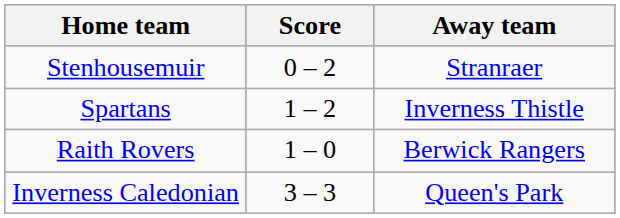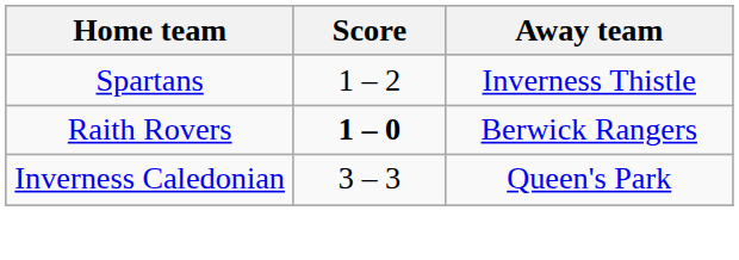 <table class="wikitable" style="text-align: center">
 <tr>
 <th width=140>Home team</th>
 <th width=70>Score</th>
 <th width=140>Away team</th>
-</tr>
-<tr>
-<td><a href='#'>Stenhousemuir</a></td>
-<td>0 – 2</td>
-<td><a href='#'>Stranraer</a></td>
 </tr>
 <tr>
 <td><a href='#'>Spartans</a></td>
 <td>1 – 2</td>
 <td><a href='#'>Inverness Thistle</a></td>
 </tr>
 <tr>
 <td><a href='#'>Raith Rovers</a></td>
-<td>1 – 0</td>
+<td><strong>1 – 0</strong></td>
 <td><a href='#'>Berwick Rangers</a></td>
 </tr>
 <tr>
 <td><a href='#'>Inverness Caledonian</a></td>
 <td>3 – 3</td>
 <td><a href='#'>Queen's Park</a></td>
 </tr>
 </table>
